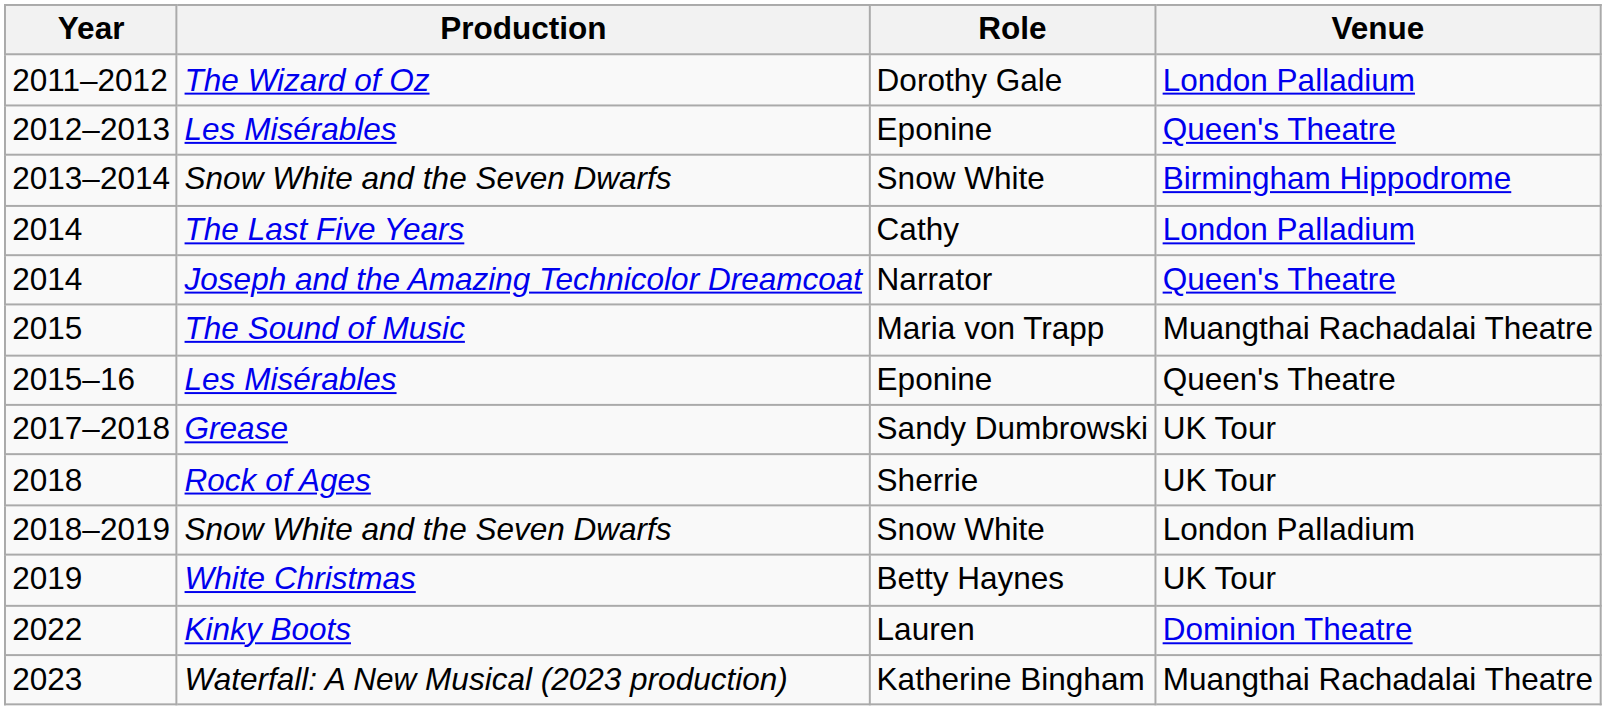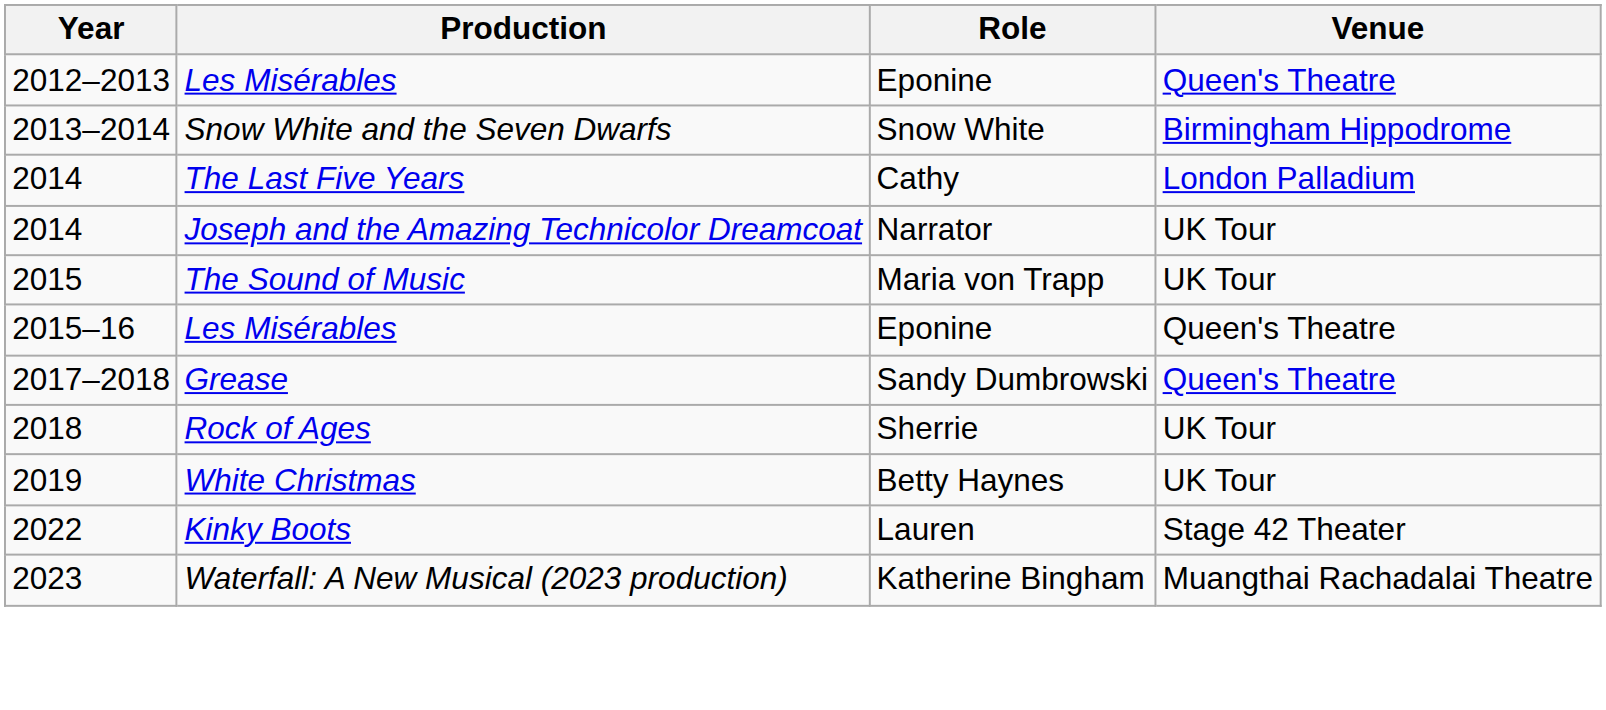 <table class="wikitable">
 <tr>
 <th>Year</th>
 <th>Production</th>
 <th>Role</th>
 <th>Venue</th>
-</tr>
-<tr>
-<td>2011–2012</td>
-<td><em><a href='#'>The Wizard of Oz</a></em></td>
-<td>Dorothy Gale</td>
-<td><a href='#'>London Palladium</a></td>
 </tr>
 <tr>
 <td>2012–2013</td>
 <td><em><a href='#'>Les Misérables</a></em></td>
 <td>Eponine</td>
 <td><a href='#'>Queen's Theatre</a></td>
 </tr>
 <tr>
 <td>2013–2014</td>
 <td><em>Snow White and the Seven Dwarfs</em></td>
 <td>Snow White</td>
 <td><a href='#'>Birmingham Hippodrome</a></td>
 </tr>
 <tr>
 <td>2014</td>
 <td><em><a href='#'>The Last Five Years</a></em></td>
 <td>Cathy</td>
 <td><a href='#'>London Palladium</a></td>
 </tr>
 <tr>
 <td>2014</td>
 <td><em><a href='#'>Joseph and the Amazing Technicolor Dreamcoat</a></em></td>
 <td>Narrator</td>
-<td><a href='#'>Queen's Theatre</a></td>
+<td>UK Tour</td>
 </tr>
 <tr>
 <td>2015</td>
 <td><em><a href='#'>The Sound of Music</a></em></td>
 <td>Maria von Trapp</td>
-<td>Muangthai Rachadalai Theatre</td>
+<td>UK Tour</td>
 </tr>
 <tr>
 <td>2015–16</td>
 <td><em><a href='#'>Les Misérables</a></em></td>
 <td>Eponine</td>
 <td>Queen's Theatre</td>
 </tr>
 <tr>
 <td>2017–2018</td>
 <td><em><a href='#'>Grease</a></em></td>
 <td>Sandy Dumbrowski</td>
-<td>UK Tour</td>
+<td><a href='#'>Queen's Theatre</a></td>
 </tr>
 <tr>
 <td>2018</td>
 <td><em><a href='#'>Rock of Ages</a></em></td>
 <td>Sherrie</td>
 <td>UK Tour</td>
-</tr>
-<tr>
-<td>2018–2019</td>
-<td><em>Snow White and the Seven Dwarfs</em></td>
-<td>Snow White</td>
-<td>London Palladium</td>
 </tr>
 <tr>
 <td>2019</td>
 <td><em><a href='#'>White Christmas</a></em></td>
 <td>Betty Haynes</td>
 <td>UK Tour</td>
 </tr>
 <tr>
 <td>2022</td>
 <td><em><a href='#'>Kinky Boots</a></em></td>
 <td>Lauren</td>
-<td><a href='#'>Dominion Theatre</a></td>
+<td>Stage 42 Theater</td>
 </tr>
 <tr>
 <td>2023</td>
 <td><em>Waterfall: A New Musical (2023 production)</em></td>
 <td>Katherine Bingham</td>
 <td>Muangthai Rachadalai Theatre</td>
 </tr>
 </table>
